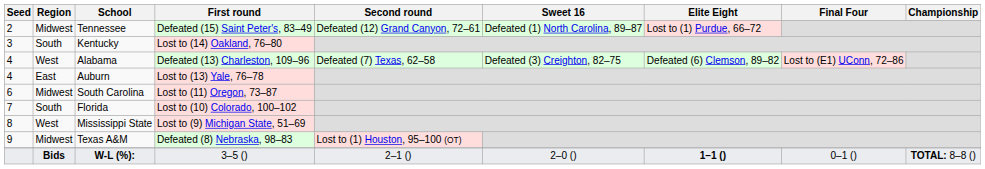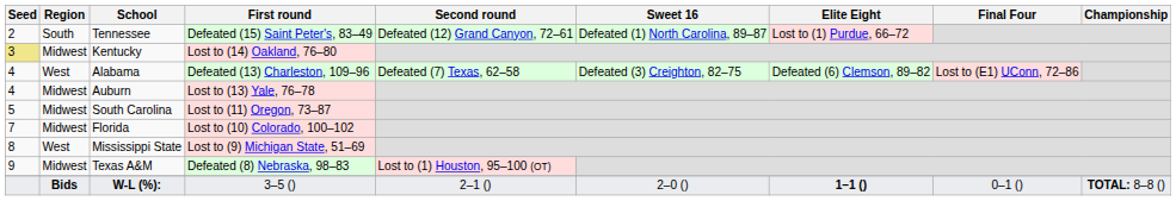 <table class="sortable wikitable" style="white-space:nowrap; font-size:90%;">
 <tr>
 <th>Seed</th>
 <th>Region</th>
 <th>School</th>
 <th>First round</th>
 <th>Second round</th>
 <th>Sweet 16</th>
 <th>Elite Eight</th>
 <th>Final Four</th>
 <th>Championship</th>
 </tr>
 <tr>
 <td>2</td>
-<td>Midwest</td>
+<td>South</td>
 <td>Tennessee</td>
 <td style="background:#ddffdd;">Defeated (15) <a href='#'>Saint Peter's</a>, 83–49</td>
 <td style="background:#ddffdd;">Defeated (12) <a href='#'>Grand Canyon</a>, 72–61</td>
 <td style="background:#ddffdd;">Defeated (1) <a href='#'>North Carolina</a>, 89–87</td>
 <td style="background:#ffdddd;">Lost to (1) <a href='#'>Purdue</a>, 66–72</td>
 <td style="background:#ddd;" colspan=2></td>
 </tr>
 <tr>
-<td>3</td>
-<td>South</td>
+<td style="background: khaki;">3</td>
+<td>Midwest</td>
 <td>Kentucky</td>
 <td style="background:#ffdddd;">Lost to (14) <a href='#'>Oakland</a>, 76–80</td>
 <td style="background:#ddd;" colspan=5></td>
 </tr>
 <tr>
 <td>4</td>
 <td>West</td>
 <td>Alabama</td>
 <td style="background:#ddffdd;">Defeated (13) <a href='#'>Charleston</a>, 109–96</td>
 <td style="background:#ddffdd;">Defeated (7) <a href='#'>Texas</a>, 62–58</td>
 <td style="background:#ddffdd;">Defeated (3) <a href='#'>Creighton</a>, 82–75</td>
 <td style="background:#ddffdd;">Defeated (6) <a href='#'>Clemson</a>, 89–82</td>
 <td style="background:#ffdddd;">Lost to (E1) <a href='#'>UConn</a>, 72–86</td>
 <td style="background:#ddd;"></td>
 </tr>
 <tr>
 <td>4</td>
-<td>East</td>
+<td>Midwest</td>
 <td>Auburn</td>
 <td style="background:#ffdddd;">Lost to (13) <a href='#'>Yale</a>, 76–78</td>
 <td style="background:#ddd;" colspan=5></td>
 </tr>
 <tr>
-<td>6</td>
+<td>5</td>
 <td>Midwest</td>
 <td>South Carolina</td>
 <td style="background:#ffdddd;">Lost to (11) <a href='#'>Oregon</a>, 73–87</td>
 <td style="background:#ddd;" colspan=5></td>
 </tr>
 <tr>
 <td>7</td>
-<td>South</td>
+<td>Midwest</td>
 <td>Florida</td>
 <td style="background:#ffdddd;">Lost to (10) <a href='#'>Colorado</a>, 100–102</td>
 <td style="background:#ddd;" colspan=5></td>
 </tr>
 <tr>
 <td>8</td>
 <td>West</td>
 <td>Mississippi State</td>
 <td style="background:#ffdddd;">Lost to (9) <a href='#'>Michigan State</a>, 51–69</td>
 <td style="background:#ddd;" colspan=5></td>
 </tr>
 <tr>
 <td>9</td>
 <td>Midwest</td>
 <td>Texas A&M</td>
 <td style="background:#ddffdd;">Defeated (8) <a href='#'>Nebraska</a>, 98–83</td>
 <td style="background:#ffdddd;">Lost to (1) <a href='#'>Houston</a>, 95–100 <small>(OT)</small></td>
 <td style="background:#ddd;" colspan=4></td>
 </tr>
 <tr>
 </tr>
 <tr class="sortbottom"  style="text-align:center; background:#EAECF0;">
 <td></td>
 <td><strong>Bids</strong></td>
 <td><strong>W-L (%):</strong></td>
 <td>3–5 ()</td>
 <td>2–1 ()</td>
 <td>2–0 ()</td>
 <td><strong>1–1 ()</strong></td>
 <td>0–1 ()</td>
 <td><strong>TOTAL:</strong> 8–8 ()</td>
 </tr>
 </table>
